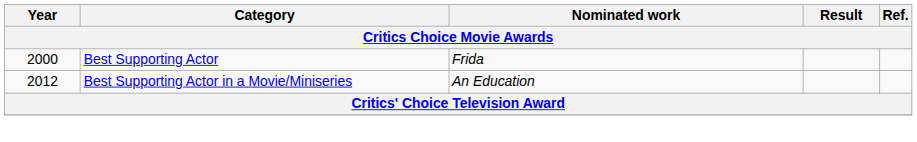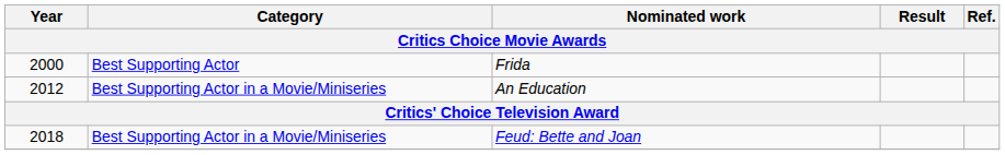 <table class=wikitable>
 <tr>
 <th scope="col" style="width:5em;">Year</th>
 <th scope="col" style="width:26em;">Category</th>
 <th scope="col" style="width:25em;">Nominated work</th>
 <th scope="col" style="width:5em;">Result</th>
 <th>Ref.</th>
 </tr>
 <tr>
 <th colspan=5><a href='#'>Critics Choice Movie Awards</a></th>
 </tr>
 <tr>
 <td style="text-align:center;">2000</td>
 <td><a href='#'>Best Supporting Actor</a></td>
 <td><em>Frida</em></td>
 <td></td>
 <td></td>
 </tr>
 <tr>
 <td style="text-align:center;">2012</td>
 <td><a href='#'>Best Supporting Actor in a Movie/Miniseries</a></td>
 <td><em>An Education</em></td>
 <td></td>
 <td></td>
 </tr>
 <tr>
 <th colspan=5><a href='#'>Critics' Choice Television Award</a></th>
 </tr>
 <tr>
+<td style="text-align:center;">2018</td>
+<td><a href='#'>Best Supporting Actor in a Movie/Miniseries</a></td>
+<td><em><a href='#'>Feud: Bette and Joan</a></em></td>
+<td></td>
+<td></td>
+</tr>
+<tr>
 </tr>
 </table>
